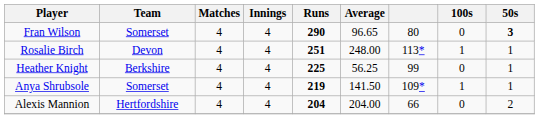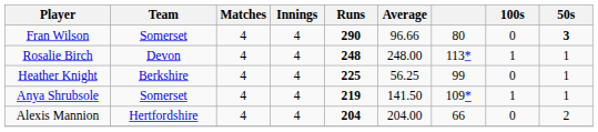 <table class="wikitable" style="text-align:center;">
 <tr>
 <th width=125>Player</th>
 <th width=125>Team</th>
 <th width=60>Matches</th>
 <th width=60>Innings</th>
 <th width=60>Runs</th>
 <th width=60>Average</th>
 <th width=60></th>
 <th width=60>100s</th>
 <th width=60>50s</th>
 </tr>
 <tr>
 <td><a href='#'>Fran Wilson</a></td>
 <td><a href='#'>Somerset</a></td>
 <td>4</td>
 <td>4</td>
 <td><strong>290</strong></td>
-<td>96.65</td>
+<td>96.66</td>
 <td>80</td>
 <td>0</td>
 <td><strong>3</strong></td>
 </tr>
 <tr>
 <td><a href='#'>Rosalie Birch</a></td>
 <td><a href='#'>Devon</a></td>
 <td>4</td>
 <td>4</td>
-<td><strong>251</strong></td>
+<td><strong>248</strong></td>
 <td>248.00</td>
 <td>113<a href='#'>*</a></td>
 <td>1</td>
 <td>1</td>
 </tr>
 <tr>
 <td><a href='#'>Heather Knight</a></td>
 <td><a href='#'>Berkshire</a></td>
 <td>4</td>
 <td>4</td>
 <td><strong>225</strong></td>
 <td>56.25</td>
 <td>99</td>
 <td>0</td>
 <td>1</td>
 </tr>
 <tr>
 <td><a href='#'>Anya Shrubsole</a></td>
 <td><a href='#'>Somerset</a></td>
 <td>4</td>
 <td>4</td>
 <td><strong>219</strong></td>
 <td>141.50</td>
 <td>109<a href='#'>*</a></td>
 <td>1</td>
 <td>1</td>
 </tr>
 <tr>
 <td>Alexis Mannion</td>
 <td><a href='#'>Hertfordshire</a></td>
 <td>4</td>
 <td>4</td>
 <td><strong>204</strong></td>
 <td>204.00</td>
 <td>66</td>
 <td>0</td>
 <td>2</td>
 </tr>
 <tr>
 </tr>
 </table>
